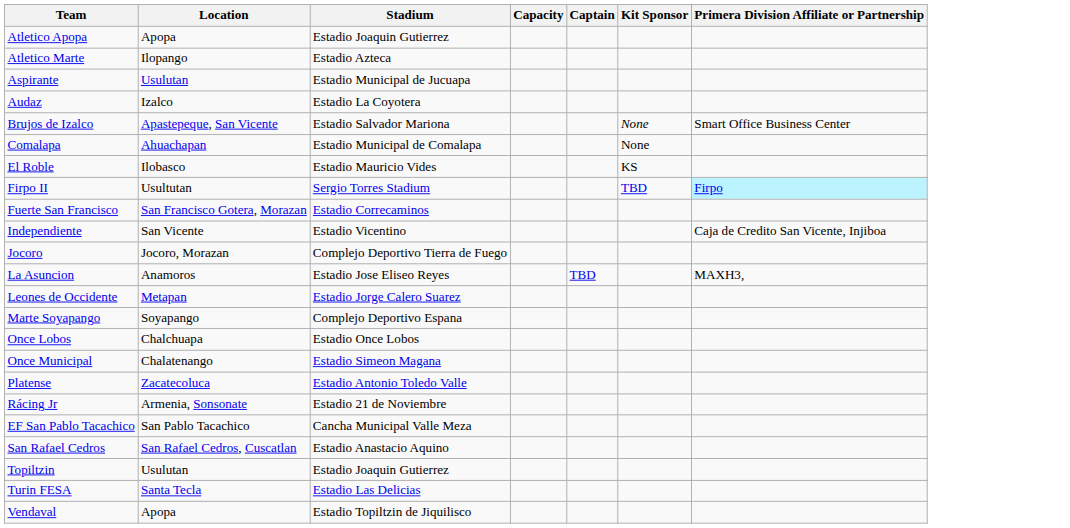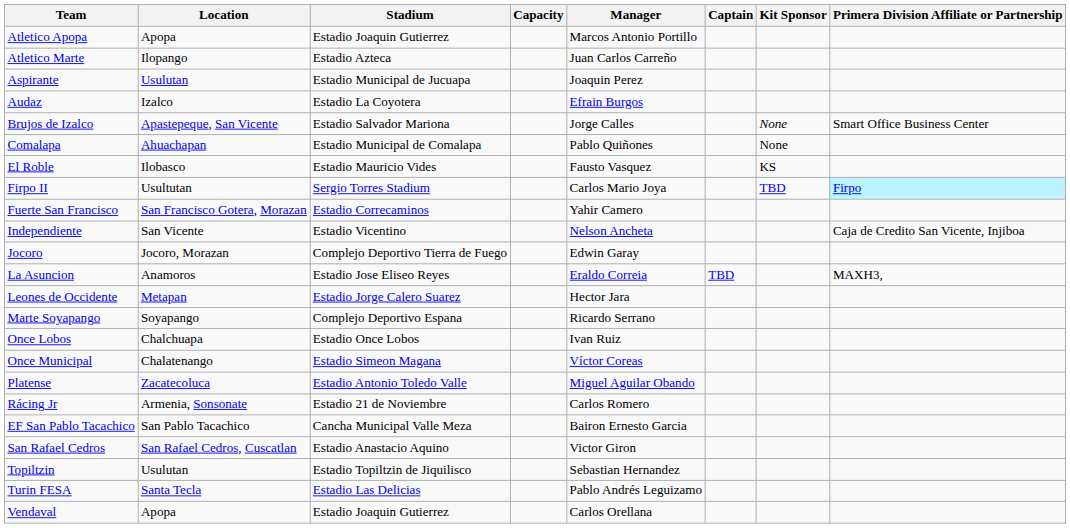 <table class="wikitable sortable" border="1" style="font-size:90%;">
 <tr>
 <th>Team</th>
 <th>Location</th>
 <th>Stadium</th>
 <th>Capacity</th>
+<th>Manager</th>
 <th>Captain</th>
 <th>Kit Sponsor</th>
 <th>Primera Division Affiliate or Partnership</th>
 </tr>
 <tr>
 <td><a href='#'>Atletico Apopa</a></td>
 <td>Apopa</td>
 <td>Estadio Joaquin Gutierrez</td>
 <td style="text-align:center;"></td>
+<td> Marcos Antonio Portillo</td>
 <td></td>
 <td></td>
 <td></td>
 </tr>
 <tr>
 <td><a href='#'>Atletico Marte</a></td>
 <td>Ilopango</td>
 <td>Estadio Azteca</td>
 <td style="text-align:center;"></td>
+<td> Juan Carlos Carreño</td>
 <td></td>
 <td></td>
 <td></td>
 </tr>
 <tr>
 <td><a href='#'>Aspirante</a></td>
 <td><a href='#'>Usulutan</a></td>
 <td>Estadio Municipal de Jucuapa</td>
 <td style="text-align:center;"></td>
+<td> Joaquin Perez</td>
 <td></td>
 <td></td>
 <td></td>
 </tr>
 <tr>
 <td><a href='#'>Audaz</a></td>
 <td>Izalco</td>
 <td>Estadio La Coyotera</td>
 <td style="text-align:center;"></td>
+<td> <a href='#'>Efrain Burgos</a></td>
 <td></td>
 <td></td>
 <td></td>
 </tr>
 <tr>
 <td><a href='#'>Brujos de Izalco</a></td>
 <td><a href='#'>Apastepeque</a>, <a href='#'>San Vicente</a></td>
 <td>Estadio Salvador Mariona</td>
 <td style="text-align:center;"></td>
+<td> Jorge Calles</td>
 <td></td>
 <td><em>None</em></td>
 <td>Smart Office Business Center</td>
 </tr>
 <tr>
 <td><a href='#'>Comalapa</a></td>
 <td><a href='#'>Ahuachapan</a></td>
 <td>Estadio Municipal de Comalapa</td>
 <td style="text-align:center;"></td>
+<td> Pablo Quiñones</td>
 <td></td>
 <td>None</td>
 <td></td>
 </tr>
 <tr>
 <td><a href='#'>El Roble</a></td>
 <td>Ilobasco</td>
 <td>Estadio Mauricio Vides</td>
 <td style="text-align:center;"></td>
+<td> Fausto Vasquez</td>
 <td></td>
 <td>KS</td>
 <td></td>
 </tr>
 <tr>
 <td><a href='#'>Firpo II</a></td>
 <td>Usultutan</td>
 <td><a href='#'>Sergio Torres Stadium</a></td>
 <td style="text-align:center;"></td>
+<td> Carlos Mario Joya</td>
 <td></td>
 <td><a href='#'>TBD</a></td>
 <td bgcolor=BBF3FF><a href='#'>Firpo</a></td>
 </tr>
 <tr>
 <td><a href='#'>Fuerte San Francisco</a></td>
 <td><a href='#'>San Francisco Gotera</a>, <a href='#'>Morazan</a></td>
 <td><a href='#'>Estadio Correcaminos</a></td>
 <td style="text-align:center;"></td>
+<td> Yahir Camero</td>
 <td></td>
 <td></td>
 <td></td>
 </tr>
 <tr>
 <td><a href='#'>Independiente</a></td>
 <td>San Vicente</td>
 <td>Estadio Vicentino</td>
 <td style="text-align:center;"></td>
+<td> <a href='#'>Nelson Ancheta</a></td>
 <td></td>
 <td></td>
 <td>Caja de Credito San Vicente, Injiboa</td>
 </tr>
 <tr>
 <td><a href='#'>Jocoro</a></td>
 <td>Jocoro, Morazan</td>
 <td>Complejo Deportivo Tierra de Fuego</td>
 <td style="text-align:center;"></td>
+<td> Edwin Garay</td>
 <td></td>
 <td></td>
 <td></td>
 </tr>
 <tr>
 <td><a href='#'>La Asuncion</a></td>
 <td>Anamoros</td>
 <td>Estadio Jose Eliseo Reyes</td>
 <td style="text-align:center;"></td>
+<td> <a href='#'>Eraldo Correia</a></td>
 <td> <a href='#'>TBD</a></td>
 <td></td>
 <td>MAXH3,</td>
 </tr>
 <tr>
 <td><a href='#'>Leones de Occidente</a></td>
 <td><a href='#'>Metapan</a></td>
 <td><a href='#'>Estadio Jorge Calero Suarez</a></td>
 <td style="text-align:center;"></td>
+<td> Hector Jara</td>
 <td></td>
 <td></td>
 <td></td>
 </tr>
 <tr>
 <td><a href='#'>Marte Soyapango</a></td>
 <td>Soyapango</td>
 <td>Complejo Deportivo Espana</td>
 <td style="text-align:center;"></td>
+<td> Ricardo Serrano</td>
 <td></td>
 <td></td>
 <td></td>
 </tr>
 <tr>
 <td><a href='#'>Once Lobos</a></td>
 <td>Chalchuapa</td>
 <td>Estadio Once Lobos</td>
 <td style="text-align:center;"></td>
+<td> Ivan Ruiz</td>
 <td></td>
 <td></td>
 <td></td>
 </tr>
 <tr>
 <td><a href='#'>Once Municipal</a></td>
 <td>Chalatenango</td>
 <td><a href='#'>Estadio Simeon Magana</a></td>
 <td style="text-align:center;"></td>
+<td> <a href='#'>Víctor Coreas</a></td>
 <td></td>
 <td></td>
 <td></td>
 </tr>
 <tr>
 <td><a href='#'>Platense</a></td>
 <td><a href='#'>Zacatecoluca</a></td>
 <td><a href='#'>Estadio Antonio Toledo Valle</a></td>
 <td style="text-align:center;"></td>
+<td> <a href='#'>Miguel Aguilar Obando</a></td>
 <td></td>
 <td></td>
 <td></td>
 </tr>
 <tr>
 <td><a href='#'>Rácing Jr</a></td>
 <td>Armenia, <a href='#'>Sonsonate</a></td>
 <td>Estadio 21 de Noviembre</td>
 <td style="text-align:center;"></td>
+<td> Carlos Romero</td>
 <td></td>
 <td></td>
 <td></td>
 </tr>
 <tr>
 <td><a href='#'>EF San Pablo Tacachico</a></td>
 <td>San Pablo Tacachico</td>
 <td>Cancha Municipal Valle Meza</td>
 <td style="text-align:center;"></td>
+<td> Bairon Ernesto Garcia</td>
 <td></td>
 <td></td>
 <td></td>
 </tr>
 <tr>
 <td><a href='#'>San Rafael Cedros</a></td>
 <td><a href='#'>San Rafael Cedros</a>, <a href='#'>Cuscatlan</a></td>
 <td>Estadio Anastacio Aquino</td>
 <td style="text-align:center;"></td>
+<td> Victor Giron</td>
 <td></td>
 <td></td>
 <td></td>
 </tr>
 <tr>
 <td><a href='#'>Topiltzin</a></td>
 <td>Usulutan</td>
-<td>Estadio Joaquin Gutierrez</td>
+<td>Estadio Topiltzin de Jiquilisco</td>
 <td style="text-align:center;"></td>
+<td> Sebastian Hernandez</td>
 <td></td>
 <td></td>
 <td></td>
 </tr>
 <tr>
 <td><a href='#'>Turin FESA</a></td>
 <td><a href='#'>Santa Tecla</a></td>
 <td><a href='#'>Estadio Las Delicias</a></td>
 <td style="text-align:center;"></td>
+<td> Pablo Andrés Leguizamo</td>
 <td></td>
 <td></td>
 <td></td>
 </tr>
 <tr>
 <td><a href='#'>Vendaval</a></td>
 <td>Apopa</td>
-<td>Estadio Topiltzin de Jiquilisco</td>
+<td>Estadio Joaquin Gutierrez</td>
 <td style="text-align:center;"></td>
+<td> Carlos Orellana</td>
 <td></td>
 <td></td>
 <td></td>
 </tr>
 </table>
